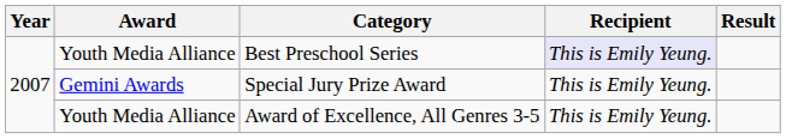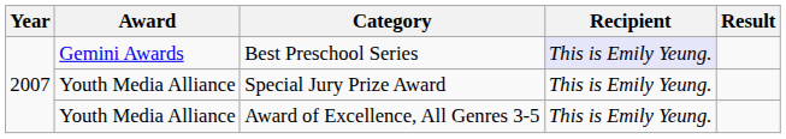 <table class="wikitable">
 <tr>
 <th>Year</th>
 <th>Award</th>
 <th>Category</th>
 <th>Recipient</th>
 <th>Result</th>
 </tr>
 <tr>
 <td rowspan="3">2007</td>
-<td>Youth Media Alliance</td>
+<td><a href='#'>Gemini Awards</a></td>
 <td>Best Preschool Series</td>
 <td style="background: lavender;"><em>This is Emily Yeung.</em></td>
 <td></td>
 </tr>
 <tr>
-<td><a href='#'>Gemini Awards</a></td>
+<td>Youth Media Alliance</td>
 <td>Special Jury Prize Award</td>
 <td><em>This is Emily Yeung.</em></td>
 <td></td>
 </tr>
 <tr>
 <td>Youth Media Alliance</td>
 <td>Award of Excellence, All Genres 3-5</td>
 <td><em>This is Emily Yeung.</em></td>
 <td></td>
 </tr>
 </table>
